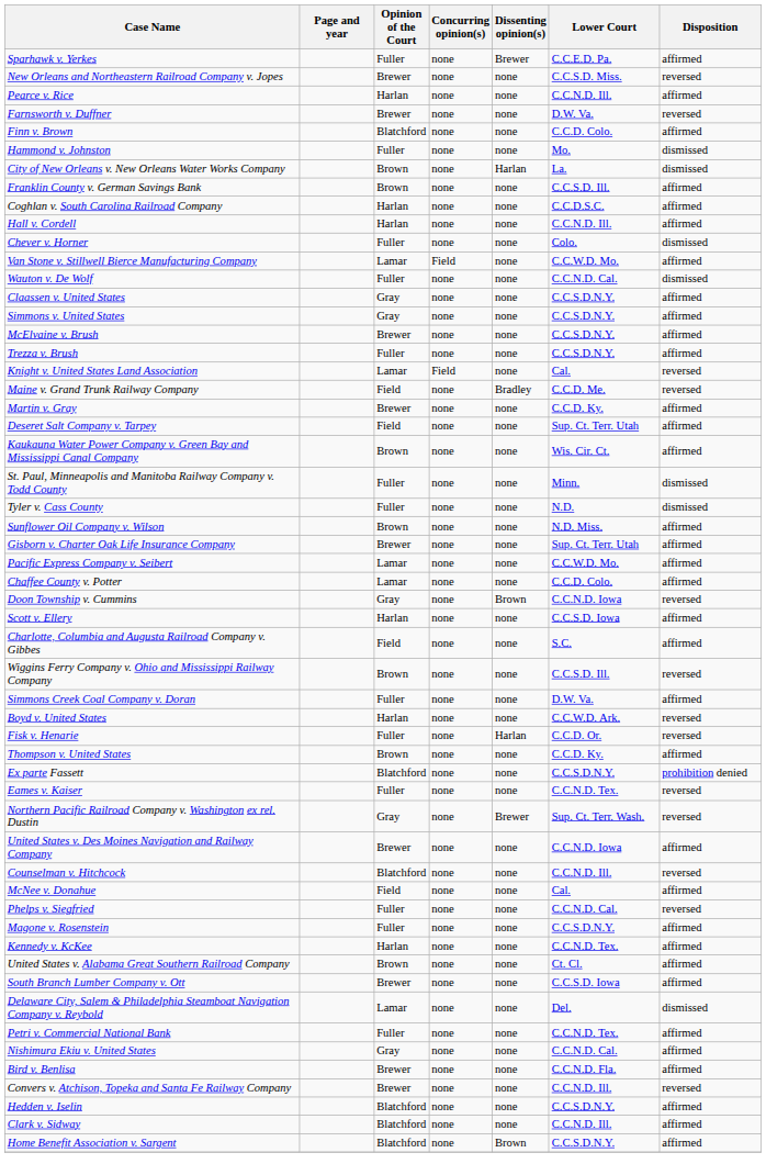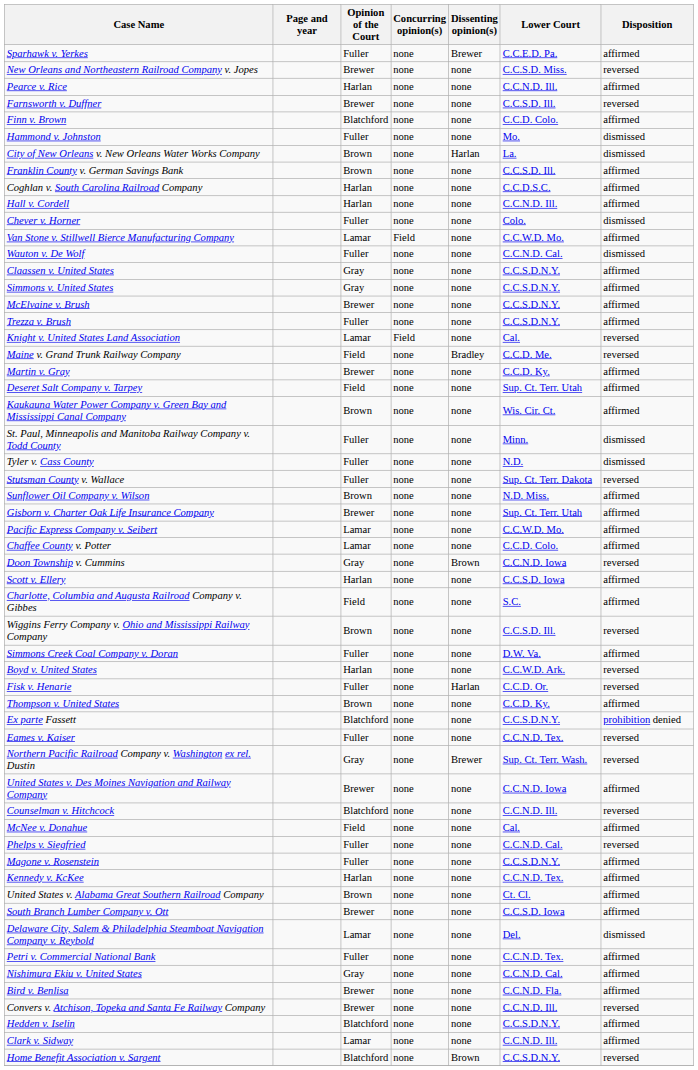 <table class="wikitable sortable">
 <tr>
 <th scope="col" style="width: 400px;">Case Name</th>
 <th scope="col" style="width: 95px;">Page and year</th>
 <th scope="col" style="width: 10px;">Opinion of the Court</th>
 <th scope="col" style="width: 10px;">Concurring opinion(s)</th>
 <th scope="col" style="width: 10px;">Dissenting opinion(s)</th>
 <th scope="col" style="width: 145px;">Lower Court</th>
 <th scope="col" style="width: 133px;">Disposition</th>
 </tr>
 <tr>
 <td><em><a href='#'>Sparhawk v. Yerkes</a></em></td>
 <td align="right"></td>
 <td>Fuller</td>
 <td>none</td>
 <td>Brewer</td>
 <td><a href='#'>C.C.E.D. Pa.</a></td>
 <td>affirmed</td>
 </tr>
 <tr>
 <td><em><a href='#'>New Orleans and Northeastern Railroad Company</a> v. Jopes</em></td>
 <td align="right"></td>
 <td>Brewer</td>
 <td>none</td>
 <td>none</td>
 <td><a href='#'>C.C.S.D. Miss.</a></td>
 <td>reversed</td>
 </tr>
 <tr>
 <td><em><a href='#'>Pearce v. Rice</a></em></td>
 <td align="right"></td>
 <td>Harlan</td>
 <td>none</td>
 <td>none</td>
 <td><a href='#'>C.C.N.D. Ill.</a></td>
 <td>affirmed</td>
 </tr>
 <tr>
 <td><em><a href='#'>Farnsworth v. Duffner</a></em></td>
 <td align="right"></td>
 <td>Brewer</td>
 <td>none</td>
 <td>none</td>
-<td><a href='#'>D.W. Va.</a></td>
+<td><a href='#'>C.C.S.D. Ill.</a></td>
 <td>reversed</td>
 </tr>
 <tr>
 <td><em><a href='#'>Finn v. Brown</a></em></td>
 <td align="right"></td>
 <td>Blatchford</td>
 <td>none</td>
 <td>none</td>
 <td><a href='#'>C.C.D. Colo.</a></td>
 <td>affirmed</td>
 </tr>
 <tr>
 <td><em><a href='#'>Hammond v. Johnston</a></em></td>
 <td align="right"></td>
 <td>Fuller</td>
 <td>none</td>
 <td>none</td>
 <td><a href='#'>Mo.</a></td>
 <td>dismissed</td>
 </tr>
 <tr>
 <td><em><a href='#'>City of New Orleans</a> v. New Orleans Water Works Company</em></td>
 <td align="right"></td>
 <td>Brown</td>
 <td>none</td>
 <td>Harlan</td>
 <td><a href='#'>La.</a></td>
 <td>dismissed</td>
 </tr>
 <tr>
 <td><em><a href='#'>Franklin County</a> v. German Savings Bank</em></td>
 <td align="right"></td>
 <td>Brown</td>
 <td>none</td>
 <td>none</td>
 <td><a href='#'>C.C.S.D. Ill.</a></td>
 <td>affirmed</td>
 </tr>
 <tr>
 <td><em>Coghlan v. <a href='#'>South Carolina Railroad</a> Company</em></td>
 <td align="right"></td>
 <td>Harlan</td>
 <td>none</td>
 <td>none</td>
 <td><a href='#'>C.C.D.S.C.</a></td>
 <td>affirmed</td>
 </tr>
 <tr>
 <td><em><a href='#'>Hall v. Cordell</a></em></td>
 <td align="right"></td>
 <td>Harlan</td>
 <td>none</td>
 <td>none</td>
 <td><a href='#'>C.C.N.D. Ill.</a></td>
 <td>affirmed</td>
 </tr>
 <tr>
 <td><em><a href='#'>Chever v. Horner</a></em></td>
 <td align="right"></td>
 <td>Fuller</td>
 <td>none</td>
 <td>none</td>
 <td><a href='#'>Colo.</a></td>
 <td>dismissed</td>
 </tr>
 <tr>
 <td><em><a href='#'>Van Stone v. Stillwell Bierce Manufacturing Company</a></em></td>
 <td align="right"></td>
 <td>Lamar</td>
 <td>Field</td>
 <td>none</td>
 <td><a href='#'>C.C.W.D. Mo.</a></td>
 <td>affirmed</td>
 </tr>
 <tr>
 <td><em><a href='#'>Wauton v. De Wolf</a></em></td>
 <td align="right"></td>
 <td>Fuller</td>
 <td>none</td>
 <td>none</td>
 <td><a href='#'>C.C.N.D. Cal.</a></td>
 <td>dismissed</td>
 </tr>
 <tr>
 <td><em><a href='#'>Claassen v. United States</a></em></td>
 <td align="right"></td>
 <td>Gray</td>
 <td>none</td>
 <td>none</td>
 <td><a href='#'>C.C.S.D.N.Y.</a></td>
 <td>affirmed</td>
 </tr>
 <tr>
 <td><em><a href='#'>Simmons v. United States</a></em></td>
 <td align="right"></td>
 <td>Gray</td>
 <td>none</td>
 <td>none</td>
 <td><a href='#'>C.C.S.D.N.Y.</a></td>
 <td>affirmed</td>
 </tr>
 <tr>
 <td><em><a href='#'>McElvaine v. Brush</a></em></td>
 <td align="right"></td>
 <td>Brewer</td>
 <td>none</td>
 <td>none</td>
 <td><a href='#'>C.C.S.D.N.Y.</a></td>
 <td>affirmed</td>
 </tr>
 <tr>
 <td><em><a href='#'>Trezza v. Brush</a></em></td>
 <td align="right"></td>
 <td>Fuller</td>
 <td>none</td>
 <td>none</td>
 <td><a href='#'>C.C.S.D.N.Y.</a></td>
 <td>affirmed</td>
 </tr>
 <tr>
 <td><em><a href='#'>Knight v. United States Land Association</a></em></td>
 <td align="right"></td>
 <td>Lamar</td>
 <td>Field</td>
 <td>none</td>
 <td><a href='#'>Cal.</a></td>
 <td>reversed</td>
 </tr>
 <tr>
 <td><em><a href='#'>Maine</a> v. Grand Trunk Railway Company</em></td>
 <td align="right"></td>
 <td>Field</td>
 <td>none</td>
 <td>Bradley</td>
 <td><a href='#'>C.C.D. Me.</a></td>
 <td>reversed</td>
 </tr>
 <tr>
 <td><em><a href='#'>Martin v. Gray</a></em></td>
 <td align="right"></td>
 <td>Brewer</td>
 <td>none</td>
 <td>none</td>
 <td><a href='#'>C.C.D. Ky.</a></td>
 <td>affirmed</td>
 </tr>
 <tr>
 <td><em><a href='#'>Deseret Salt Company v. Tarpey</a></em></td>
 <td align="right"></td>
 <td>Field</td>
 <td>none</td>
 <td>none</td>
 <td><a href='#'>Sup. Ct. Terr. Utah</a></td>
 <td>affirmed</td>
 </tr>
 <tr>
 <td><em><a href='#'>Kaukauna Water Power Company v. Green Bay and Mississippi Canal Company</a></em></td>
 <td align="right"></td>
 <td>Brown</td>
 <td>none</td>
 <td>none</td>
 <td><a href='#'>Wis. Cir. Ct.</a></td>
 <td>affirmed</td>
 </tr>
 <tr>
 <td><em>St. Paul, Minneapolis and Manitoba Railway Company v. <a href='#'>Todd County</a></em></td>
 <td align="right"></td>
 <td>Fuller</td>
 <td>none</td>
 <td>none</td>
 <td><a href='#'>Minn.</a></td>
 <td>dismissed</td>
 </tr>
 <tr>
 <td><em>Tyler v. <a href='#'>Cass County</a></em></td>
 <td align="right"></td>
 <td>Fuller</td>
 <td>none</td>
 <td>none</td>
 <td><a href='#'>N.D.</a></td>
 <td>dismissed</td>
+</tr>
+<tr>
+<td><em><a href='#'>Stutsman County</a> v. Wallace</em></td>
+<td align="right"></td>
+<td>Fuller</td>
+<td>none</td>
+<td>none</td>
+<td><a href='#'>Sup. Ct. Terr. Dakota</a></td>
+<td>reversed</td>
 </tr>
 <tr>
 <td><em><a href='#'>Sunflower Oil Company v. Wilson</a></em></td>
 <td align="right"></td>
 <td>Brown</td>
 <td>none</td>
 <td>none</td>
 <td><a href='#'>N.D. Miss.</a></td>
 <td>affirmed</td>
 </tr>
 <tr>
 <td><em><a href='#'>Gisborn v. Charter Oak Life Insurance Company</a></em></td>
 <td align="right"></td>
 <td>Brewer</td>
 <td>none</td>
 <td>none</td>
 <td><a href='#'>Sup. Ct. Terr. Utah</a></td>
 <td>affirmed</td>
 </tr>
 <tr>
 <td><em><a href='#'>Pacific Express Company v. Seibert</a></em></td>
 <td align="right"></td>
 <td>Lamar</td>
 <td>none</td>
 <td>none</td>
 <td><a href='#'>C.C.W.D. Mo.</a></td>
 <td>affirmed</td>
 </tr>
 <tr>
 <td><em><a href='#'>Chaffee County</a> v. Potter</em></td>
 <td align="right"></td>
 <td>Lamar</td>
 <td>none</td>
 <td>none</td>
 <td><a href='#'>C.C.D. Colo.</a></td>
 <td>affirmed</td>
 </tr>
 <tr>
 <td><em><a href='#'>Doon Township</a> v. Cummins</em></td>
 <td align="right"></td>
 <td>Gray</td>
 <td>none</td>
 <td>Brown</td>
 <td><a href='#'>C.C.N.D. Iowa</a></td>
 <td>reversed</td>
 </tr>
 <tr>
 <td><em><a href='#'>Scott v. Ellery</a></em></td>
 <td align="right"></td>
 <td>Harlan</td>
 <td>none</td>
 <td>none</td>
 <td><a href='#'>C.C.S.D. Iowa</a></td>
 <td>affirmed</td>
 </tr>
 <tr>
 <td><em><a href='#'>Charlotte, Columbia and Augusta Railroad</a> Company v. Gibbes</em></td>
 <td align="right"></td>
 <td>Field</td>
 <td>none</td>
 <td>none</td>
 <td><a href='#'>S.C.</a></td>
 <td>affirmed</td>
 </tr>
 <tr>
 <td><em>Wiggins Ferry Company v. <a href='#'>Ohio and Mississippi Railway</a> Company</em></td>
 <td align="right"></td>
 <td>Brown</td>
 <td>none</td>
 <td>none</td>
 <td><a href='#'>C.C.S.D. Ill.</a></td>
 <td>reversed</td>
 </tr>
 <tr>
 <td><em><a href='#'>Simmons Creek Coal Company v. Doran</a></em></td>
 <td align="right"></td>
 <td>Fuller</td>
 <td>none</td>
 <td>none</td>
 <td><a href='#'>D.W. Va.</a></td>
 <td>affirmed</td>
 </tr>
 <tr>
 <td><em><a href='#'>Boyd v. United States</a></em></td>
 <td align="right"></td>
 <td>Harlan</td>
 <td>none</td>
 <td>none</td>
 <td><a href='#'>C.C.W.D. Ark.</a></td>
 <td>reversed</td>
 </tr>
 <tr>
 <td><em><a href='#'>Fisk v. Henarie</a></em></td>
 <td align="right"></td>
 <td>Fuller</td>
 <td>none</td>
 <td>Harlan</td>
 <td><a href='#'>C.C.D. Or.</a></td>
 <td>reversed</td>
 </tr>
 <tr>
 <td><em><a href='#'>Thompson v. United States</a></em></td>
 <td align="right"></td>
 <td>Brown</td>
 <td>none</td>
 <td>none</td>
 <td><a href='#'>C.C.D. Ky.</a></td>
 <td>affirmed</td>
 </tr>
 <tr>
 <td><em><a href='#'>Ex parte</a> Fassett</em></td>
 <td align="right"></td>
 <td>Blatchford</td>
 <td>none</td>
 <td>none</td>
 <td><a href='#'>C.C.S.D.N.Y.</a></td>
 <td><a href='#'>prohibition</a> denied</td>
 </tr>
 <tr>
 <td><em><a href='#'>Eames v. Kaiser</a></em></td>
 <td align="right"></td>
 <td>Fuller</td>
 <td>none</td>
 <td>none</td>
 <td><a href='#'>C.C.N.D. Tex.</a></td>
 <td>reversed</td>
 </tr>
 <tr>
 <td><em><a href='#'>Northern Pacific Railroad</a> Company v. <a href='#'>Washington</a> <a href='#'>ex rel.</a> Dustin</em></td>
 <td align="right"></td>
 <td>Gray</td>
 <td>none</td>
 <td>Brewer</td>
 <td><a href='#'>Sup. Ct. Terr. Wash.</a></td>
 <td>reversed</td>
 </tr>
 <tr>
 <td><em><a href='#'>United States v.  Des Moines Navigation and Railway Company</a></em></td>
 <td align="right"></td>
 <td>Brewer</td>
 <td>none</td>
 <td>none</td>
 <td><a href='#'>C.C.N.D. Iowa</a></td>
 <td>affirmed</td>
 </tr>
 <tr>
 <td><em><a href='#'>Counselman v. Hitchcock</a></em></td>
 <td align="right"></td>
 <td>Blatchford</td>
 <td>none</td>
 <td>none</td>
 <td><a href='#'>C.C.N.D. Ill.</a></td>
 <td>reversed</td>
 </tr>
 <tr>
 <td><em><a href='#'>McNee v. Donahue</a></em></td>
 <td align="right"></td>
 <td>Field</td>
 <td>none</td>
 <td>none</td>
 <td><a href='#'>Cal.</a></td>
 <td>affirmed</td>
 </tr>
 <tr>
 <td><em><a href='#'>Phelps v. Siegfried</a></em></td>
 <td align="right"></td>
 <td>Fuller</td>
 <td>none</td>
 <td>none</td>
 <td><a href='#'>C.C.N.D. Cal.</a></td>
 <td>reversed</td>
 </tr>
 <tr>
 <td><em><a href='#'>Magone v. Rosenstein</a></em></td>
 <td align="right"></td>
 <td>Fuller</td>
 <td>none</td>
 <td>none</td>
 <td><a href='#'>C.C.S.D.N.Y.</a></td>
 <td>affirmed</td>
 </tr>
 <tr>
 <td><em><a href='#'>Kennedy v. KcKee</a></em></td>
 <td align="right"></td>
 <td>Harlan</td>
 <td>none</td>
 <td>none</td>
 <td><a href='#'>C.C.N.D. Tex.</a></td>
 <td>affirmed</td>
 </tr>
 <tr>
 <td><em>United States v. <a href='#'>Alabama Great Southern Railroad</a> Company</em></td>
 <td align="right"></td>
 <td>Brown</td>
 <td>none</td>
 <td>none</td>
 <td><a href='#'>Ct. Cl.</a></td>
 <td>affirmed</td>
 </tr>
 <tr>
 <td><em><a href='#'>South Branch Lumber Company v. Ott</a></em></td>
 <td align="right"></td>
 <td>Brewer</td>
 <td>none</td>
 <td>none</td>
 <td><a href='#'>C.C.S.D. Iowa</a></td>
 <td>affirmed</td>
 </tr>
 <tr>
 <td><em><a href='#'>Delaware City, Salem & Philadelphia Steamboat Navigation Company v. Reybold</a></em></td>
 <td align="right"></td>
 <td>Lamar</td>
 <td>none</td>
 <td>none</td>
 <td><a href='#'>Del.</a></td>
 <td>dismissed</td>
 </tr>
 <tr>
 <td><em><a href='#'>Petri v. Commercial National Bank</a></em></td>
 <td align="right"></td>
 <td>Fuller</td>
 <td>none</td>
 <td>none</td>
 <td><a href='#'>C.C.N.D. Tex.</a></td>
 <td>affirmed</td>
 </tr>
 <tr>
 <td><em><a href='#'>Nishimura Ekiu v. United States</a></em></td>
 <td align="right"></td>
 <td>Gray</td>
 <td>none</td>
 <td>none</td>
 <td><a href='#'>C.C.N.D. Cal.</a></td>
 <td>affirmed</td>
 </tr>
 <tr>
 <td><em><a href='#'>Bird v. Benlisa</a></em></td>
 <td align="right"></td>
 <td>Brewer</td>
 <td>none</td>
 <td>none</td>
 <td><a href='#'>C.C.N.D. Fla.</a></td>
 <td>affirmed</td>
 </tr>
 <tr>
 <td><em>Convers v. <a href='#'>Atchison, Topeka and Santa Fe Railway</a> Company</em></td>
 <td align="right"></td>
 <td>Brewer</td>
 <td>none</td>
 <td>none</td>
 <td><a href='#'>C.C.N.D. Ill.</a></td>
 <td>reversed</td>
 </tr>
 <tr>
 <td><em><a href='#'>Hedden v. Iselin</a></em></td>
 <td align="right"></td>
 <td>Blatchford</td>
 <td>none</td>
 <td>none</td>
 <td><a href='#'>C.C.S.D.N.Y.</a></td>
 <td>affirmed</td>
 </tr>
 <tr>
 <td><em><a href='#'>Clark v. Sidway</a></em></td>
 <td align="right"></td>
-<td>Blatchford</td>
+<td>Lamar</td>
 <td>none</td>
 <td>none</td>
 <td><a href='#'>C.C.N.D. Ill.</a></td>
 <td>affirmed</td>
 </tr>
 <tr>
 <td><em><a href='#'>Home Benefit Association v. Sargent</a></em></td>
 <td align="right"></td>
 <td>Blatchford</td>
 <td>none</td>
 <td>Brown</td>
 <td><a href='#'>C.C.S.D.N.Y.</a></td>
-<td>affirmed</td>
+<td>reversed</td>
 </tr>
 <tr>
 </tr>
 </table>
